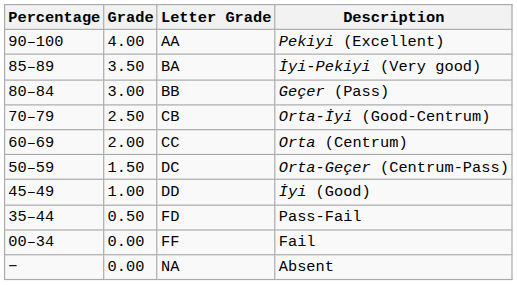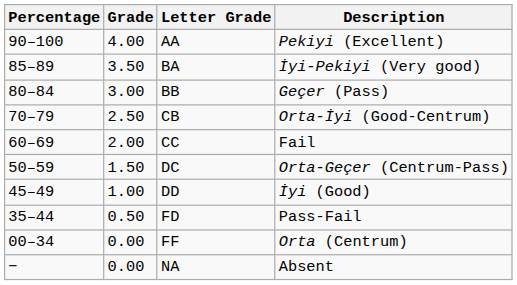 <table class="wikitable">
 <tr>
 <th>Percentage</th>
 <th>Grade</th>
 <th>Letter Grade</th>
 <th>Description</th>
 </tr>
 <tr>
 <td>90–100</td>
 <td>4.00</td>
 <td>AA</td>
 <td><em>Pekiyi</em> (Excellent)</td>
 </tr>
 <tr>
 <td>85–89</td>
 <td>3.50</td>
 <td>BA</td>
 <td><em>İyi-Pekiyi</em> (Very good)</td>
 </tr>
 <tr>
 <td>80–84</td>
 <td>3.00</td>
 <td>BB</td>
 <td><em>Geçer</em> (Pass)</td>
 </tr>
 <tr>
 <td>70–79</td>
 <td>2.50</td>
 <td>CB</td>
 <td><em>Orta-İyi</em> (Good-Centrum)</td>
 </tr>
 <tr>
 <td>60–69</td>
 <td>2.00</td>
 <td>CC</td>
-<td><em>Orta</em> (Centrum)</td>
+<td>Fail</td>
 </tr>
 <tr>
 <td>50–59</td>
 <td>1.50</td>
 <td>DC</td>
 <td><em>Orta-Geçer</em> (Centrum-Pass)</td>
 </tr>
 <tr>
 <td>45–49</td>
 <td>1.00</td>
 <td>DD</td>
 <td><em>İyi</em> (Good)</td>
 </tr>
 <tr>
 <td>35–44</td>
 <td>0.50</td>
 <td>FD</td>
 <td>Pass-Fail</td>
 </tr>
 <tr>
 <td>00–34</td>
 <td>0.00</td>
 <td>FF</td>
-<td>Fail</td>
+<td><em>Orta</em> (Centrum)</td>
 </tr>
 <tr>
 <td>−</td>
 <td>0.00</td>
 <td>NA</td>
 <td>Absent</td>
 </tr>
 </table>
